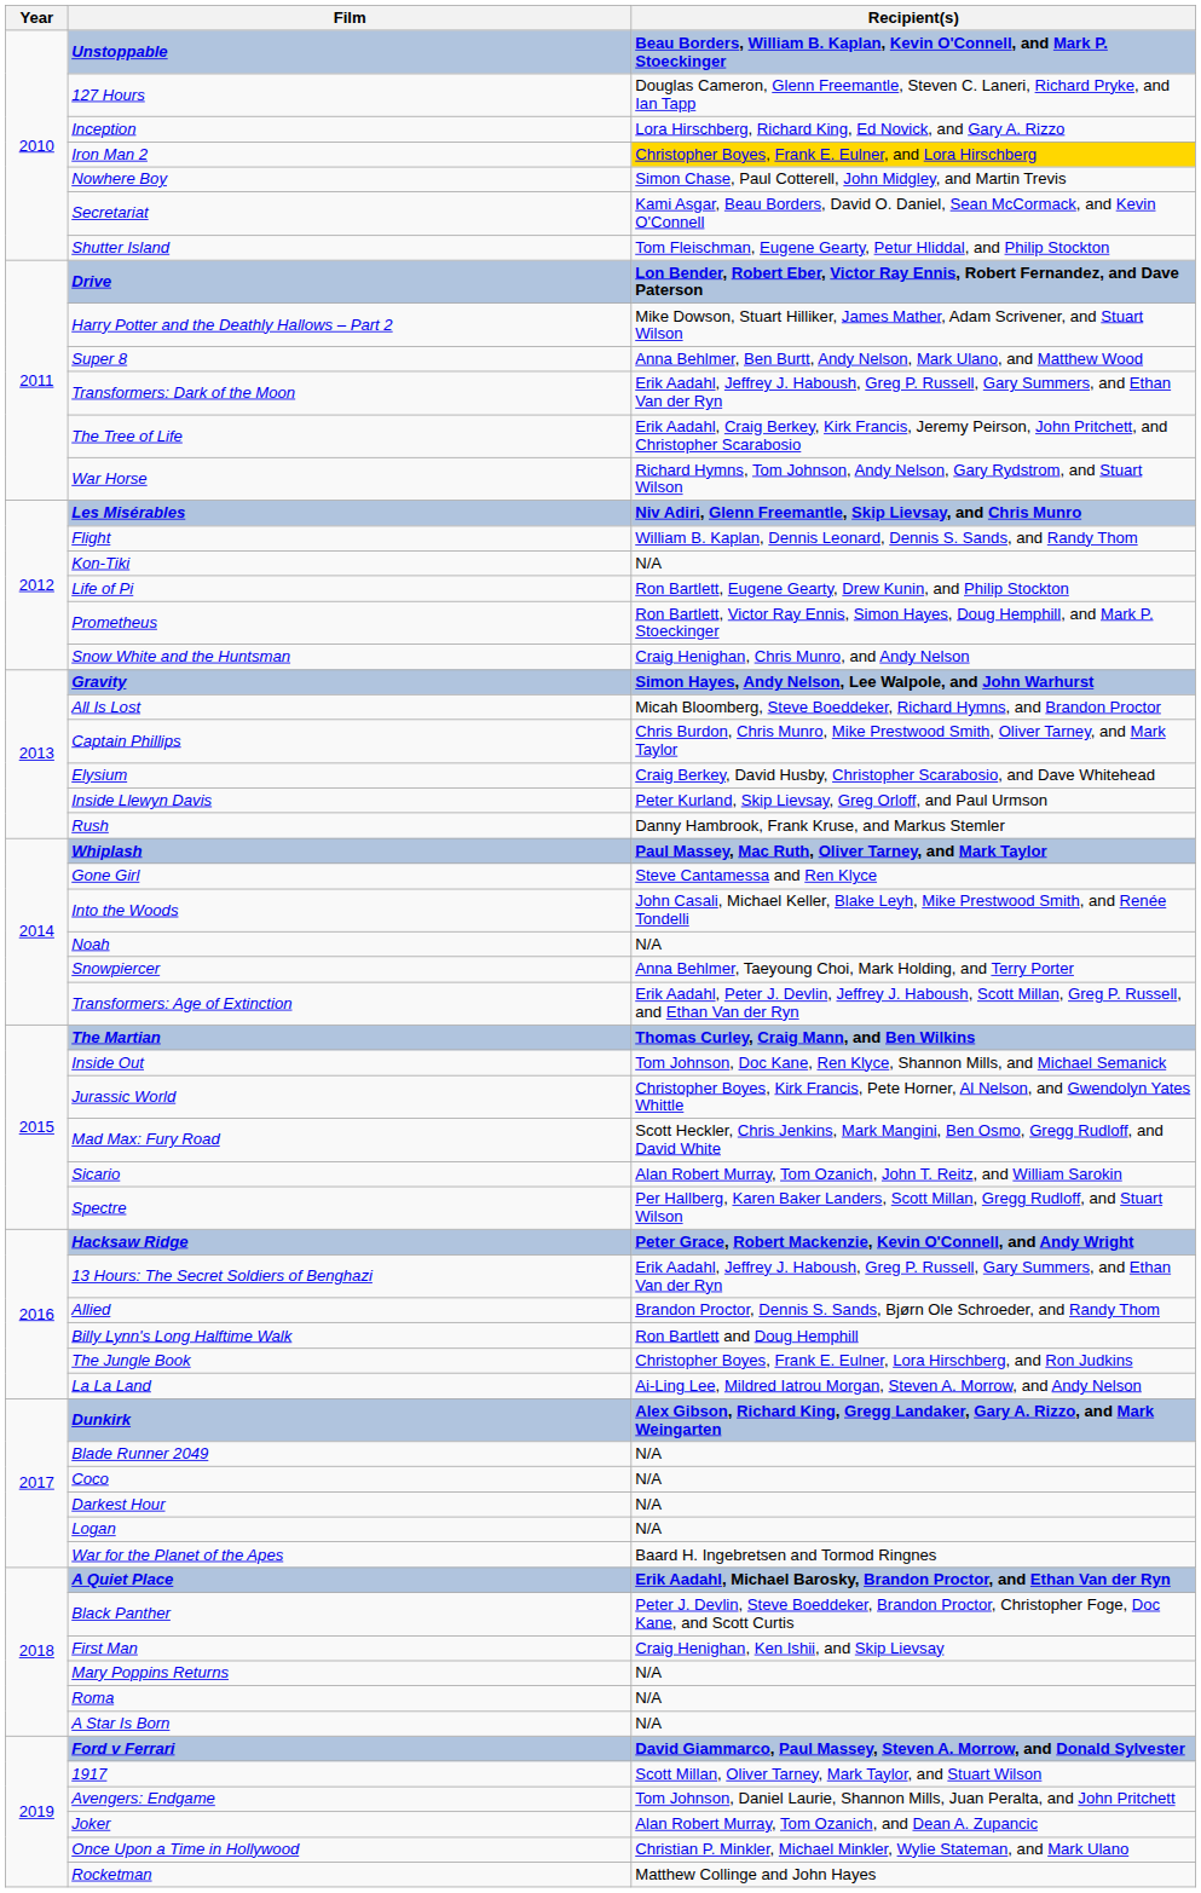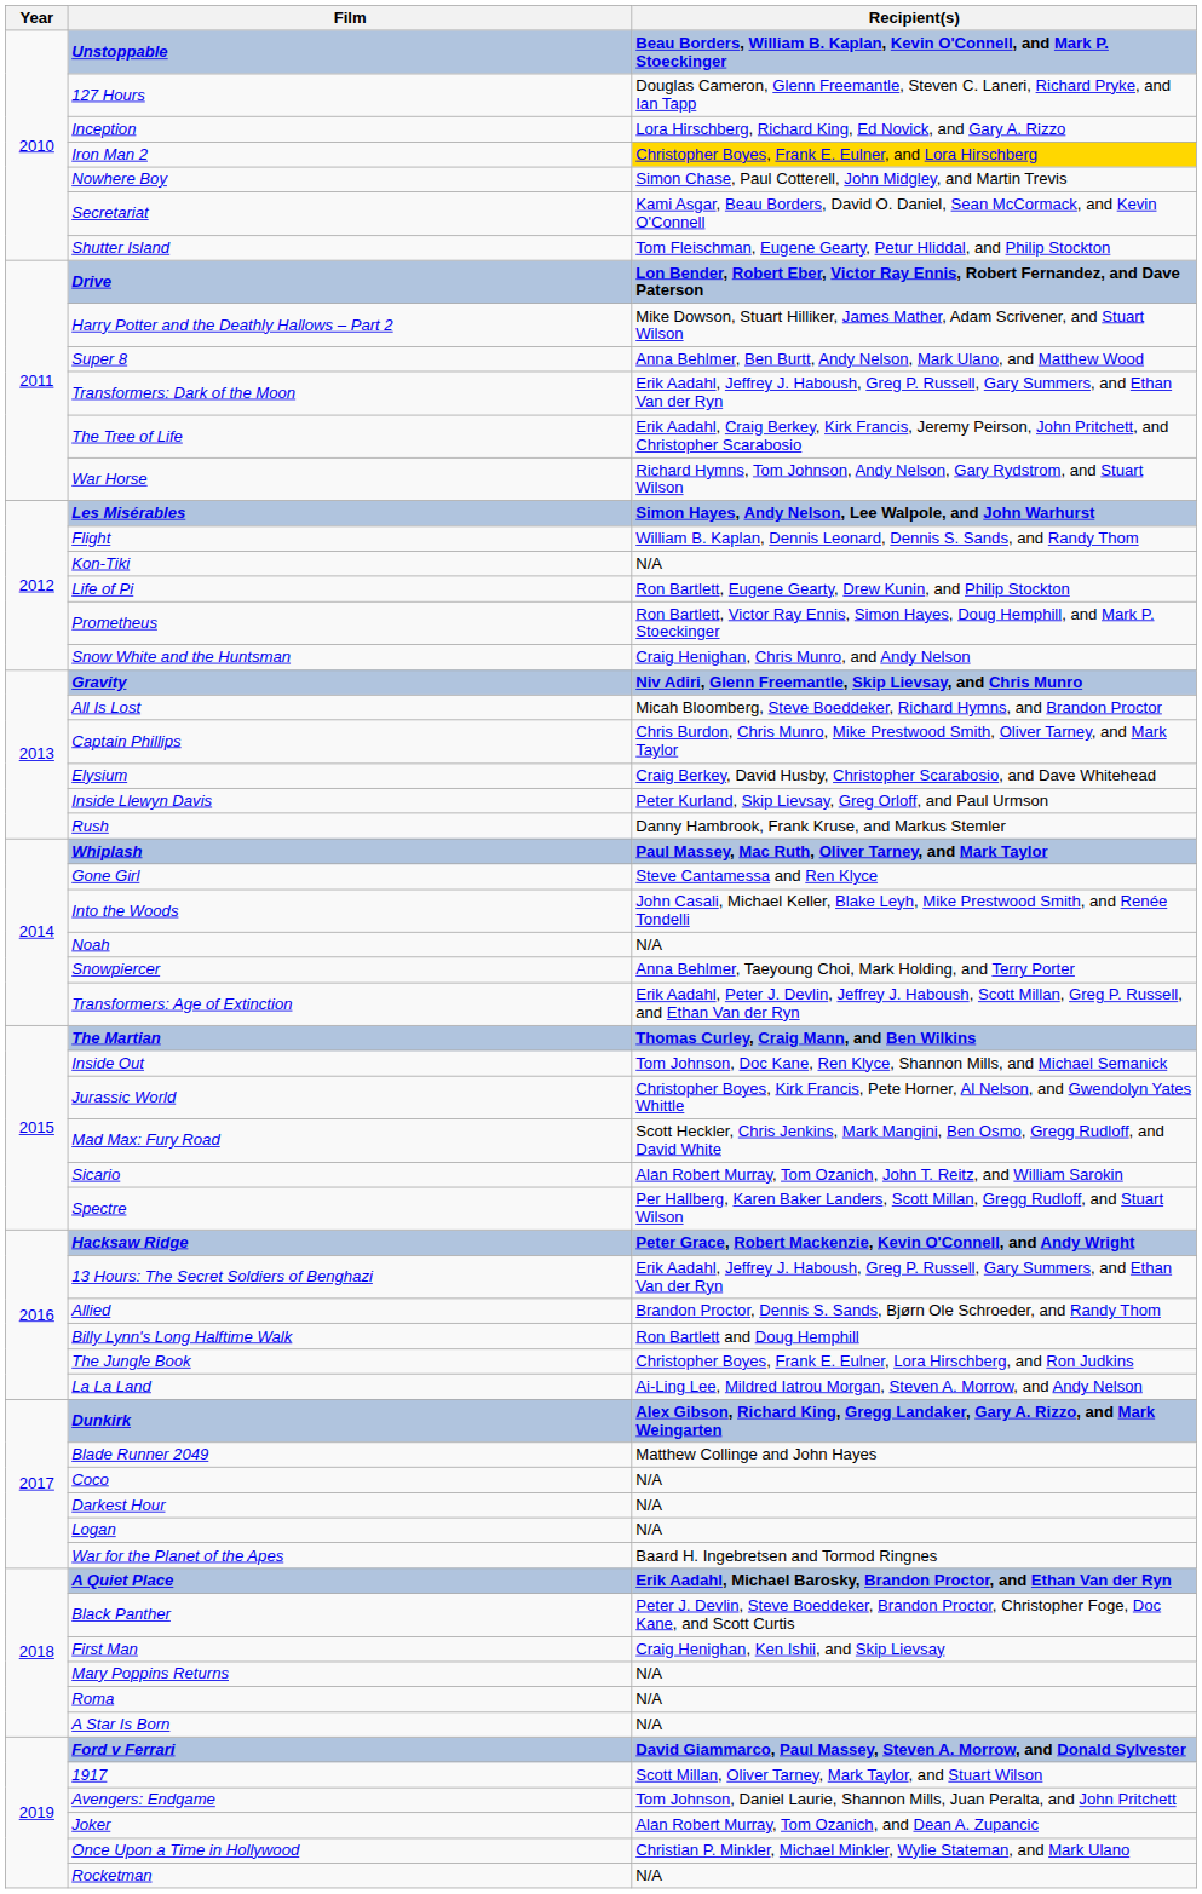 <table class="wikitable" width="95%" cellpadding="5">
 <tr>
 <th width="5%">Year</th>
 <th width="45%">Film</th>
 <th width="45%">Recipient(s)</th>
 </tr>
 <tr>
 <td rowspan="7" style="text-align:center;"><a href='#'>2010</a><br></td>
 <td style="background:#B0C4DE;"><strong><em><a href='#'>Unstoppable</a></em></strong></td>
 <td style="background:#B0C4DE;"><strong><a href='#'>Beau Borders</a>, <a href='#'>William B. Kaplan</a>, <a href='#'>Kevin O'Connell</a>, and <a href='#'>Mark P. Stoeckinger</a></strong></td>
 </tr>
 <tr>
 <td><em><a href='#'>127 Hours</a></em></td>
 <td>Douglas Cameron, <a href='#'>Glenn Freemantle</a>, Steven C. Laneri, <a href='#'>Richard Pryke</a>, and <a href='#'>Ian Tapp</a></td>
 </tr>
 <tr>
 <td><em><a href='#'>Inception</a></em></td>
 <td><a href='#'>Lora Hirschberg</a>, <a href='#'>Richard King</a>, <a href='#'>Ed Novick</a>, and <a href='#'>Gary A. Rizzo</a></td>
 </tr>
 <tr>
 <td><em><a href='#'>Iron Man 2</a></em></td>
 <td style="background: gold;"><a href='#'>Christopher Boyes</a>, <a href='#'>Frank E. Eulner</a>, and <a href='#'>Lora Hirschberg</a></td>
 </tr>
 <tr>
 <td><em><a href='#'>Nowhere Boy</a></em></td>
 <td><a href='#'>Simon Chase</a>, Paul Cotterell, <a href='#'>John Midgley</a>, and Martin Trevis</td>
 </tr>
 <tr>
 <td><em><a href='#'>Secretariat</a></em></td>
 <td><a href='#'>Kami Asgar</a>, <a href='#'>Beau Borders</a>, David O. Daniel, <a href='#'>Sean McCormack</a>, and <a href='#'>Kevin O'Connell</a></td>
 </tr>
 <tr>
 <td><em><a href='#'>Shutter Island</a></em></td>
 <td><a href='#'>Tom Fleischman</a>, <a href='#'>Eugene Gearty</a>, <a href='#'>Petur Hliddal</a>, and <a href='#'>Philip Stockton</a></td>
 </tr>
 <tr>
 <td rowspan="6" style="text-align:center;"><a href='#'>2011</a><br></td>
 <td style="background:#B0C4DE;"><strong><em><a href='#'>Drive</a></em></strong></td>
 <td style="background:#B0C4DE;"><strong><a href='#'>Lon Bender</a>, <a href='#'>Robert Eber</a>, <a href='#'>Victor Ray Ennis</a>, Robert Fernandez, and Dave Paterson</strong></td>
 </tr>
 <tr>
 <td><em><a href='#'>Harry Potter and the Deathly Hallows – Part 2</a></em></td>
 <td>Mike Dowson, Stuart Hilliker, <a href='#'>James Mather</a>, Adam Scrivener, and <a href='#'>Stuart Wilson</a></td>
 </tr>
 <tr>
 <td><em><a href='#'>Super 8</a></em></td>
 <td><a href='#'>Anna Behlmer</a>, <a href='#'>Ben Burtt</a>, <a href='#'>Andy Nelson</a>, <a href='#'>Mark Ulano</a>, and <a href='#'>Matthew Wood</a></td>
 </tr>
 <tr>
 <td><em><a href='#'>Transformers: Dark of the Moon</a></em></td>
 <td><a href='#'>Erik Aadahl</a>, <a href='#'>Jeffrey J. Haboush</a>, <a href='#'>Greg P. Russell</a>, <a href='#'>Gary Summers</a>, and <a href='#'>Ethan Van der Ryn</a></td>
 </tr>
 <tr>
 <td><em><a href='#'>The Tree of Life</a></em></td>
 <td><a href='#'>Erik Aadahl</a>, <a href='#'>Craig Berkey</a>, <a href='#'>Kirk Francis</a>, Jeremy Peirson, <a href='#'>John Pritchett</a>, and <a href='#'>Christopher Scarabosio</a></td>
 </tr>
 <tr>
 <td><em><a href='#'>War Horse</a></em></td>
 <td><a href='#'>Richard Hymns</a>, <a href='#'>Tom Johnson</a>, <a href='#'>Andy Nelson</a>, <a href='#'>Gary Rydstrom</a>, and <a href='#'>Stuart Wilson</a></td>
 </tr>
 <tr>
 <td rowspan="6" style="text-align:center;"><a href='#'>2012</a><br></td>
 <td style="background:#B0C4DE;"><strong><em><a href='#'>Les Misérables</a></em></strong></td>
-<td style="background:#B0C4DE;"><strong><a href='#'>Niv Adiri</a>, <a href='#'>Glenn Freemantle</a>, <a href='#'>Skip Lievsay</a>, and <a href='#'>Chris Munro</a></strong></td>
+<td style="background:#B0C4DE;"><strong><a href='#'>Simon Hayes</a>, <a href='#'>Andy Nelson</a>, Lee Walpole, and <a href='#'>John Warhurst</a></strong></td>
 </tr>
 <tr>
 <td><em><a href='#'>Flight</a></em></td>
 <td><a href='#'>William B. Kaplan</a>, <a href='#'>Dennis Leonard</a>, <a href='#'>Dennis S. Sands</a>, and <a href='#'>Randy Thom</a></td>
 </tr>
 <tr>
 <td><em><a href='#'>Kon-Tiki</a></em></td>
 <td>N/A</td>
 </tr>
 <tr>
 <td><em><a href='#'>Life of Pi</a></em></td>
 <td><a href='#'>Ron Bartlett</a>, <a href='#'>Eugene Gearty</a>, <a href='#'>Drew Kunin</a>, and <a href='#'>Philip Stockton</a></td>
 </tr>
 <tr>
 <td><em><a href='#'>Prometheus</a></em></td>
 <td><a href='#'>Ron Bartlett</a>, <a href='#'>Victor Ray Ennis</a>, <a href='#'>Simon Hayes</a>, <a href='#'>Doug Hemphill</a>, and <a href='#'>Mark P. Stoeckinger</a></td>
 </tr>
 <tr>
 <td><em><a href='#'>Snow White and the Huntsman</a></em></td>
 <td><a href='#'>Craig Henighan</a>, <a href='#'>Chris Munro</a>, and <a href='#'>Andy Nelson</a></td>
 </tr>
 <tr>
 <td rowspan="6" style="text-align:center;"><a href='#'>2013</a><br></td>
 <td style="background:#B0C4DE;"><strong><em><a href='#'>Gravity</a></em></strong></td>
-<td style="background:#B0C4DE;"><strong><a href='#'>Simon Hayes</a>, <a href='#'>Andy Nelson</a>, Lee Walpole, and <a href='#'>John Warhurst</a></strong></td>
+<td style="background:#B0C4DE;"><strong><a href='#'>Niv Adiri</a>, <a href='#'>Glenn Freemantle</a>, <a href='#'>Skip Lievsay</a>, and <a href='#'>Chris Munro</a></strong></td>
 </tr>
 <tr>
 <td><em><a href='#'>All Is Lost</a></em></td>
 <td>Micah Bloomberg, <a href='#'>Steve Boeddeker</a>, <a href='#'>Richard Hymns</a>, and <a href='#'>Brandon Proctor</a></td>
 </tr>
 <tr>
 <td><em><a href='#'>Captain Phillips</a></em></td>
 <td><a href='#'>Chris Burdon</a>, <a href='#'>Chris Munro</a>, <a href='#'>Mike Prestwood Smith</a>, <a href='#'>Oliver Tarney</a>, and <a href='#'>Mark Taylor</a></td>
 </tr>
 <tr>
 <td><em><a href='#'>Elysium</a></em></td>
 <td><a href='#'>Craig Berkey</a>, David Husby, <a href='#'>Christopher Scarabosio</a>, and Dave Whitehead</td>
 </tr>
 <tr>
 <td><em><a href='#'>Inside Llewyn Davis</a></em></td>
 <td><a href='#'>Peter Kurland</a>, <a href='#'>Skip Lievsay</a>, <a href='#'>Greg Orloff</a>, and Paul Urmson</td>
 </tr>
 <tr>
 <td><em><a href='#'>Rush</a></em></td>
 <td>Danny Hambrook, Frank Kruse, and Markus Stemler</td>
 </tr>
 <tr>
 <td rowspan="6" style="text-align:center;"><a href='#'>2014</a><br></td>
 <td style="background:#B0C4DE;"><strong><em><a href='#'>Whiplash</a></em></strong></td>
 <td style="background:#B0C4DE;"><strong><a href='#'>Paul Massey</a>, <a href='#'>Mac Ruth</a>, <a href='#'>Oliver Tarney</a>, and <a href='#'>Mark Taylor</a></strong></td>
 </tr>
 <tr>
 <td><em><a href='#'>Gone Girl</a></em></td>
 <td><a href='#'>Steve Cantamessa</a> and <a href='#'>Ren Klyce</a></td>
 </tr>
 <tr>
 <td><em><a href='#'>Into the Woods</a></em></td>
 <td><a href='#'>John Casali</a>, Michael Keller, <a href='#'>Blake Leyh</a>, <a href='#'>Mike Prestwood Smith</a>, and <a href='#'>Renée Tondelli</a></td>
 </tr>
 <tr>
 <td><em><a href='#'>Noah</a></em></td>
 <td>N/A</td>
 </tr>
 <tr>
 <td><em><a href='#'>Snowpiercer</a></em></td>
 <td><a href='#'>Anna Behlmer</a>, Taeyoung Choi, Mark Holding, and <a href='#'>Terry Porter</a></td>
 </tr>
 <tr>
 <td><em><a href='#'>Transformers: Age of Extinction</a></em></td>
 <td><a href='#'>Erik Aadahl</a>, <a href='#'>Peter J. Devlin</a>, <a href='#'>Jeffrey J. Haboush</a>, <a href='#'>Scott Millan</a>, <a href='#'>Greg P. Russell</a>, and <a href='#'>Ethan Van der Ryn</a></td>
 </tr>
 <tr>
 <td rowspan="6" style="text-align:center;"><a href='#'>2015</a><br></td>
 <td style="background:#B0C4DE;"><strong><em><a href='#'>The Martian</a></em></strong></td>
 <td style="background:#B0C4DE;"><strong><a href='#'>Thomas Curley</a>, <a href='#'>Craig Mann</a>, and <a href='#'>Ben Wilkins</a></strong></td>
 </tr>
 <tr>
 <td><em><a href='#'>Inside Out</a></em></td>
 <td><a href='#'>Tom Johnson</a>, <a href='#'>Doc Kane</a>, <a href='#'>Ren Klyce</a>, Shannon Mills, and <a href='#'>Michael Semanick</a></td>
 </tr>
 <tr>
 <td><em><a href='#'>Jurassic World</a></em></td>
 <td><a href='#'>Christopher Boyes</a>, <a href='#'>Kirk Francis</a>, Pete Horner, <a href='#'>Al Nelson</a>, and <a href='#'>Gwendolyn Yates Whittle</a></td>
 </tr>
 <tr>
 <td><em><a href='#'>Mad Max: Fury Road</a></em></td>
 <td>Scott Heckler, <a href='#'>Chris Jenkins</a>, <a href='#'>Mark Mangini</a>, <a href='#'>Ben Osmo</a>, <a href='#'>Gregg Rudloff</a>, and <a href='#'>David White</a></td>
 </tr>
 <tr>
 <td><em><a href='#'>Sicario</a></em></td>
 <td><a href='#'>Alan Robert Murray</a>, <a href='#'>Tom Ozanich</a>, <a href='#'>John T. Reitz</a>, and <a href='#'>William Sarokin</a></td>
 </tr>
 <tr>
 <td><em><a href='#'>Spectre</a></em></td>
 <td><a href='#'>Per Hallberg</a>, <a href='#'>Karen Baker Landers</a>, <a href='#'>Scott Millan</a>, <a href='#'>Gregg Rudloff</a>, and <a href='#'>Stuart Wilson</a></td>
 </tr>
 <tr>
 <td rowspan="6" style="text-align:center;"><a href='#'>2016</a><br></td>
 <td style="background:#B0C4DE;"><strong><em><a href='#'>Hacksaw Ridge</a></em></strong></td>
 <td style="background:#B0C4DE;"><strong><a href='#'>Peter Grace</a>, <a href='#'>Robert Mackenzie</a>, <a href='#'>Kevin O'Connell</a>, and <a href='#'>Andy Wright</a></strong></td>
 </tr>
 <tr>
 <td><em><a href='#'>13 Hours: The Secret Soldiers of Benghazi</a></em></td>
 <td><a href='#'>Erik Aadahl</a>, <a href='#'>Jeffrey J. Haboush</a>, <a href='#'>Greg P. Russell</a>, <a href='#'>Gary Summers</a>, and <a href='#'>Ethan Van der Ryn</a></td>
 </tr>
 <tr>
 <td><em><a href='#'>Allied</a></em></td>
 <td><a href='#'>Brandon Proctor</a>, <a href='#'>Dennis S. Sands</a>, Bjørn Ole Schroeder, and <a href='#'>Randy Thom</a></td>
 </tr>
 <tr>
 <td><em><a href='#'>Billy Lynn's Long Halftime Walk</a></em></td>
 <td><a href='#'>Ron Bartlett</a> and <a href='#'>Doug Hemphill</a></td>
 </tr>
 <tr>
 <td><em><a href='#'>The Jungle Book</a></em></td>
 <td><a href='#'>Christopher Boyes</a>, <a href='#'>Frank E. Eulner</a>, <a href='#'>Lora Hirschberg</a>, and <a href='#'>Ron Judkins</a></td>
 </tr>
 <tr>
 <td><em><a href='#'>La La Land</a></em></td>
 <td><a href='#'>Ai-Ling Lee</a>, <a href='#'>Mildred Iatrou Morgan</a>, <a href='#'>Steven A. Morrow</a>, and <a href='#'>Andy Nelson</a></td>
 </tr>
 <tr>
 <td rowspan="6" style="text-align:center;"><a href='#'>2017</a><br></td>
 <td style="background:#B0C4DE;"><strong><em><a href='#'>Dunkirk</a></em></strong></td>
 <td style="background:#B0C4DE;"><strong><a href='#'>Alex Gibson</a>, <a href='#'>Richard King</a>, <a href='#'>Gregg Landaker</a>, <a href='#'>Gary A. Rizzo</a>, and <a href='#'>Mark Weingarten</a></strong></td>
 </tr>
 <tr>
 <td><em><a href='#'>Blade Runner 2049</a></em></td>
-<td>N/A</td>
+<td>Matthew Collinge and John Hayes</td>
 </tr>
 <tr>
 <td><em><a href='#'>Coco</a></em></td>
 <td>N/A</td>
 </tr>
 <tr>
 <td><em><a href='#'>Darkest Hour</a></em></td>
 <td>N/A</td>
 </tr>
 <tr>
 <td><em><a href='#'>Logan</a></em></td>
 <td>N/A</td>
 </tr>
 <tr>
 <td><em><a href='#'>War for the Planet of the Apes</a></em></td>
 <td>Baard H. Ingebretsen and Tormod Ringnes</td>
 </tr>
 <tr>
 <td rowspan="6" style="text-align:center;"><a href='#'>2018</a><br></td>
 <td style="background:#B0C4DE;"><strong><em><a href='#'>A Quiet Place</a></em></strong></td>
 <td style="background:#B0C4DE;"><strong><a href='#'>Erik Aadahl</a>, Michael Barosky, <a href='#'>Brandon Proctor</a>, and <a href='#'>Ethan Van der Ryn</a></strong></td>
 </tr>
 <tr>
 <td><em><a href='#'>Black Panther</a></em></td>
 <td><a href='#'>Peter J. Devlin</a>, <a href='#'>Steve Boeddeker</a>, <a href='#'>Brandon Proctor</a>, Christopher Foge, <a href='#'>Doc Kane</a>, and Scott Curtis</td>
 </tr>
 <tr>
 <td><em><a href='#'>First Man</a></em></td>
 <td><a href='#'>Craig Henighan</a>, <a href='#'>Ken Ishii</a>, and <a href='#'>Skip Lievsay</a></td>
 </tr>
 <tr>
 <td><em><a href='#'>Mary Poppins Returns</a></em></td>
 <td>N/A</td>
 </tr>
 <tr>
 <td><em><a href='#'>Roma</a></em></td>
 <td>N/A</td>
 </tr>
 <tr>
 <td><em><a href='#'>A Star Is Born</a></em></td>
 <td>N/A</td>
 </tr>
 <tr>
 <td rowspan="6" style="text-align:center;"><a href='#'>2019</a><br></td>
 <td style="background:#B0C4DE;"><strong><em><a href='#'>Ford v Ferrari</a></em></strong></td>
 <td style="background:#B0C4DE;"><strong><a href='#'>David Giammarco</a>, <a href='#'>Paul Massey</a>, <a href='#'>Steven A. Morrow</a>, and <a href='#'>Donald Sylvester</a></strong></td>
 </tr>
 <tr>
 <td><em><a href='#'>1917</a></em></td>
 <td><a href='#'>Scott Millan</a>, <a href='#'>Oliver Tarney</a>, <a href='#'>Mark Taylor</a>, and <a href='#'>Stuart Wilson</a></td>
 </tr>
 <tr>
 <td><em><a href='#'>Avengers: Endgame</a></em></td>
 <td><a href='#'>Tom Johnson</a>, Daniel Laurie, Shannon Mills, Juan Peralta, and <a href='#'>John Pritchett</a></td>
 </tr>
 <tr>
 <td><em><a href='#'>Joker</a></em></td>
 <td><a href='#'>Alan Robert Murray</a>, <a href='#'>Tom Ozanich</a>, and <a href='#'>Dean A. Zupancic</a></td>
 </tr>
 <tr>
 <td><em><a href='#'>Once Upon a Time in Hollywood</a></em></td>
 <td><a href='#'>Christian P. Minkler</a>, <a href='#'>Michael Minkler</a>, <a href='#'>Wylie Stateman</a>, and <a href='#'>Mark Ulano</a></td>
 </tr>
 <tr>
 <td><em><a href='#'>Rocketman</a></em></td>
-<td>Matthew Collinge and John Hayes</td>
+<td>N/A</td>
 </tr>
 </table>
